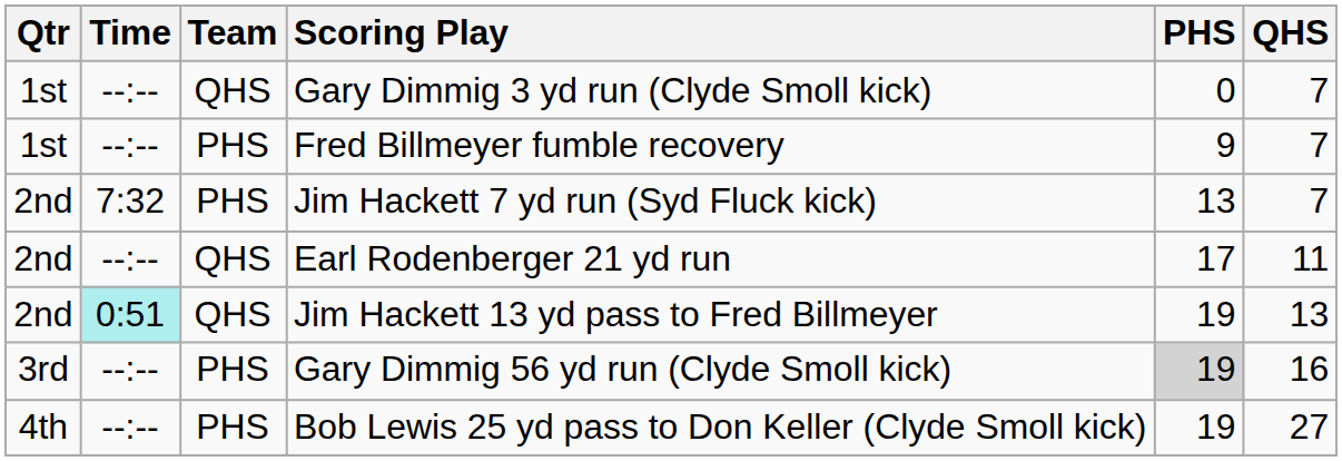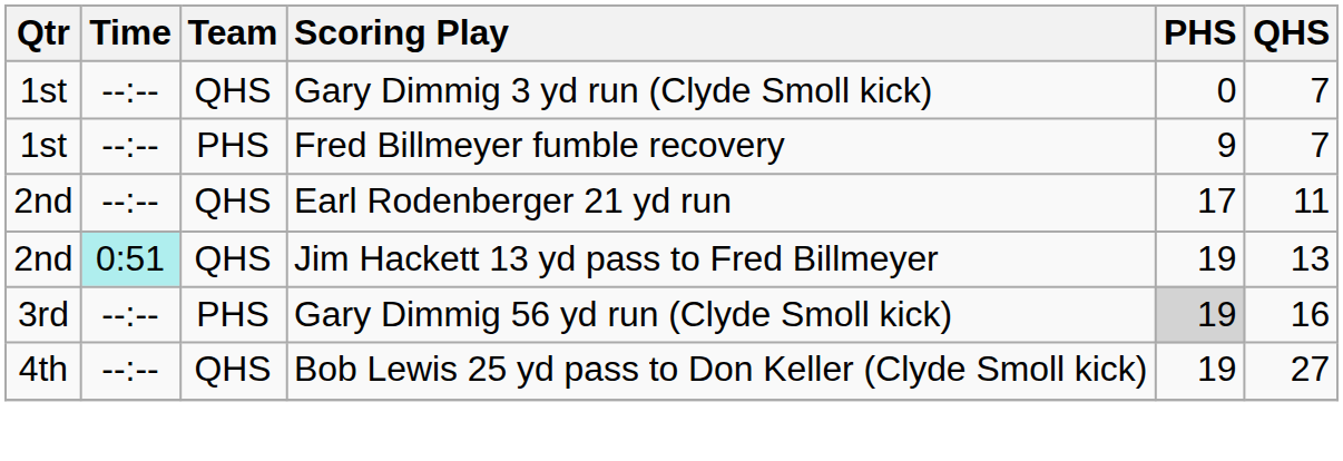 <table class="wikitable">
 <tr>
 <th style="text-align: center;">Qtr</th>
 <th style="text-align: center;">Time</th>
 <th style="text-align: center;">Team</th>
 <th style="text-align: left;">Scoring Play</th>
 <th style="text-align: right;">PHS</th>
 <th style="text-align: right;">QHS</th>
 </tr>
 <tr>
 <td style="text-align: center;">1st</td>
 <td style="text-align: center;">--:--</td>
 <td style="text-align: center;">QHS</td>
 <td style="text-align: left;">Gary Dimmig 3 yd run (Clyde Smoll kick)</td>
 <td style="text-align: right;">0</td>
 <td style="text-align: right;">7</td>
 </tr>
 <tr>
 <td style="text-align: center;">1st</td>
 <td style="text-align: center;">--:--</td>
 <td style="text-align: center;">PHS</td>
 <td style="text-align: left;">Fred Billmeyer fumble recovery</td>
 <td style="text-align: right;">9</td>
-<td style="text-align: right;">7</td>
-</tr>
-<tr>
-<td style="text-align: center;">2nd</td>
-<td style="text-align: center;">7:32</td>
-<td style="text-align: center;">PHS</td>
-<td style="text-align: left;">Jim Hackett 7 yd run (Syd Fluck kick)</td>
-<td style="text-align: right;">13</td>
 <td style="text-align: right;">7</td>
 </tr>
 <tr>
 <td style="text-align: center;">2nd</td>
 <td style="text-align: center;">--:--</td>
 <td style="text-align: center;">QHS</td>
 <td style="text-align: left;">Earl Rodenberger 21 yd run</td>
 <td style="text-align: right;">17</td>
 <td style="text-align: right;">11</td>
 </tr>
 <tr>
 <td style="text-align: center;">2nd</td>
 <td style="background: paleturquoise; text-align: center;">0:51</td>
 <td style="text-align: center;">QHS</td>
 <td style="text-align: left;">Jim Hackett 13 yd pass to Fred Billmeyer</td>
 <td style="text-align: right;">19</td>
 <td style="text-align: right;">13</td>
 </tr>
 <tr>
 <td style="text-align: center;">3rd</td>
 <td style="text-align: center;">--:--</td>
 <td style="text-align: center;">PHS</td>
 <td style="text-align: left;">Gary Dimmig 56 yd run (Clyde Smoll kick)</td>
 <td style="background: lightgrey; text-align: right;">19</td>
 <td style="text-align: right;">16</td>
 </tr>
 <tr>
 <td style="text-align: center;">4th</td>
 <td style="text-align: center;">--:--</td>
-<td style="text-align: center;">PHS</td>
+<td style="text-align: center;">QHS</td>
 <td style="text-align: left;">Bob Lewis 25 yd pass to Don Keller (Clyde Smoll kick)</td>
 <td style="text-align: right;">19</td>
 <td style="text-align: right;">27</td>
 </tr>
 <tr>
 </tr>
 </table>
